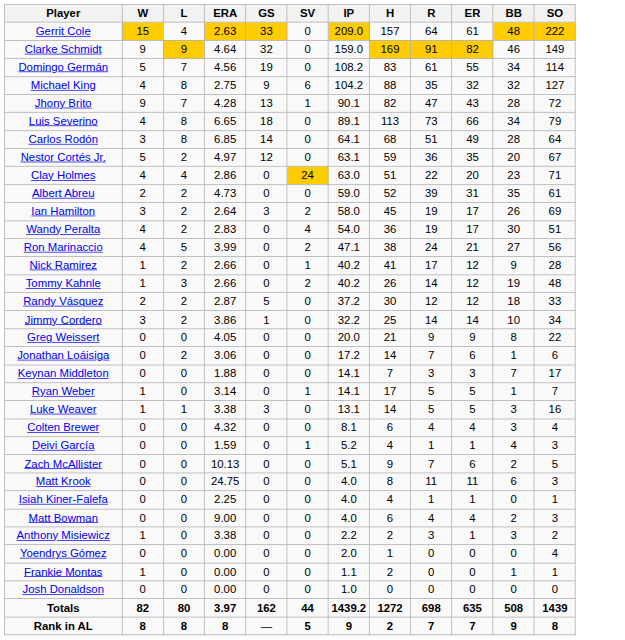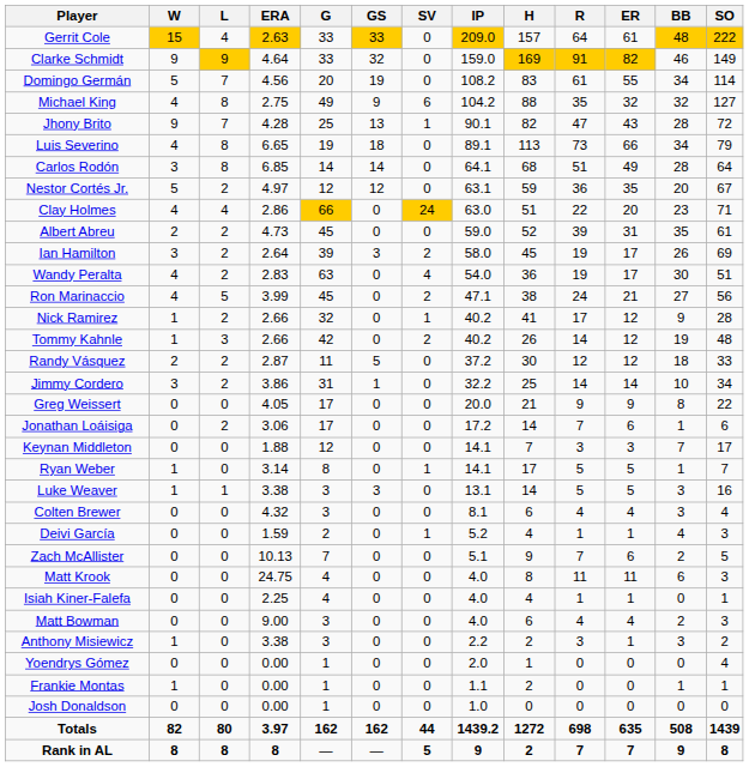 <table class=wikitable style="text-align:center">
 <tr>
 <th bgcolor=#DDDDFF; width="20%">Player</th>
 <th bgcolor=#DDDDFF; width="7%">W</th>
 <th bgcolor=#DDDDFF; width="7%">L</th>
 <th bgcolor=#DDDDFF; width="7%">ERA</th>
+<th bgcolor=#DDDDFF; width="7%">G</th>
 <th bgcolor=#DDDDFF; width="7%">GS</th>
 <th bgcolor=#DDDDFF; width="7%">SV</th>
 <th bgcolor=#DDDDFF; width="7%">IP</th>
 <th bgcolor=#DDDDFF; width="7%">H</th>
 <th bgcolor=#DDDDFF; width="7%">R</th>
 <th bgcolor=#DDDDFF; width="7%">ER</th>
 <th bgcolor=#DDDDFF; width="7%">BB</th>
 <th bgcolor=#DDDDFF; width="7%">SO</th>
 </tr>
 <tr>
 <td><a href='#'>Gerrit Cole</a></td>
 <td bgcolor=#ffcc00>15</td>
 <td>4</td>
 <td bgcolor=#ffcc00>2.63</td>
+<td>33</td>
 <td bgcolor=#ffcc00>33</td>
 <td>0</td>
 <td bgcolor=#ffcc00>209.0</td>
 <td>157</td>
 <td>64</td>
 <td>61</td>
 <td bgcolor=#ffcc00>48</td>
 <td bgcolor=#ffcc00>222</td>
 </tr>
 <tr>
 <td><a href='#'>Clarke Schmidt</a></td>
 <td>9</td>
 <td bgcolor=#ffcc00>9</td>
 <td>4.64</td>
+<td>33</td>
 <td>32</td>
 <td>0</td>
 <td>159.0</td>
 <td bgcolor=#ffcc00>169</td>
 <td bgcolor=#ffcc00>91</td>
 <td bgcolor=#ffcc00>82</td>
 <td>46</td>
 <td>149</td>
 </tr>
 <tr>
 <td><a href='#'>Domingo Germán</a></td>
 <td>5</td>
 <td>7</td>
 <td>4.56</td>
+<td>20</td>
 <td>19</td>
 <td>0</td>
 <td>108.2</td>
 <td>83</td>
 <td>61</td>
 <td>55</td>
 <td>34</td>
 <td>114</td>
 </tr>
 <tr>
 <td><a href='#'>Michael King</a></td>
 <td>4</td>
 <td>8</td>
 <td>2.75</td>
+<td>49</td>
 <td>9</td>
 <td>6</td>
 <td>104.2</td>
 <td>88</td>
 <td>35</td>
 <td>32</td>
 <td>32</td>
 <td>127</td>
 </tr>
 <tr>
 <td><a href='#'>Jhony Brito</a></td>
 <td>9</td>
 <td>7</td>
 <td>4.28</td>
+<td>25</td>
 <td>13</td>
 <td>1</td>
 <td>90.1</td>
 <td>82</td>
 <td>47</td>
 <td>43</td>
 <td>28</td>
 <td>72</td>
 </tr>
 <tr>
 <td><a href='#'>Luis Severino</a></td>
 <td>4</td>
 <td>8</td>
 <td>6.65</td>
+<td>19</td>
 <td>18</td>
 <td>0</td>
 <td>89.1</td>
 <td>113</td>
 <td>73</td>
 <td>66</td>
 <td>34</td>
 <td>79</td>
 </tr>
 <tr>
 <td><a href='#'>Carlos Rodón</a></td>
 <td>3</td>
 <td>8</td>
 <td>6.85</td>
 <td>14</td>
+<td>14</td>
 <td>0</td>
 <td>64.1</td>
 <td>68</td>
 <td>51</td>
 <td>49</td>
 <td>28</td>
 <td>64</td>
 </tr>
 <tr>
 <td><a href='#'>Nestor Cortés Jr.</a></td>
 <td>5</td>
 <td>2</td>
 <td>4.97</td>
 <td>12</td>
+<td>12</td>
 <td>0</td>
 <td>63.1</td>
 <td>59</td>
 <td>36</td>
 <td>35</td>
 <td>20</td>
 <td>67</td>
 </tr>
 <tr>
 <td><a href='#'>Clay Holmes</a></td>
 <td>4</td>
 <td>4</td>
 <td>2.86</td>
+<td bgcolor=#ffcc00>66</td>
 <td>0</td>
 <td bgcolor=#ffcc00>24</td>
 <td>63.0</td>
 <td>51</td>
 <td>22</td>
 <td>20</td>
 <td>23</td>
 <td>71</td>
 </tr>
 <tr>
 <td><a href='#'>Albert Abreu</a></td>
 <td>2</td>
 <td>2</td>
 <td>4.73</td>
+<td>45</td>
 <td>0</td>
 <td>0</td>
 <td>59.0</td>
 <td>52</td>
 <td>39</td>
 <td>31</td>
 <td>35</td>
 <td>61</td>
 </tr>
 <tr>
 <td><a href='#'>Ian Hamilton</a></td>
 <td>3</td>
 <td>2</td>
 <td>2.64</td>
+<td>39</td>
 <td>3</td>
 <td>2</td>
 <td>58.0</td>
 <td>45</td>
 <td>19</td>
 <td>17</td>
 <td>26</td>
 <td>69</td>
 </tr>
 <tr>
 <td><a href='#'>Wandy Peralta</a></td>
 <td>4</td>
 <td>2</td>
 <td>2.83</td>
+<td>63</td>
 <td>0</td>
 <td>4</td>
 <td>54.0</td>
 <td>36</td>
 <td>19</td>
 <td>17</td>
 <td>30</td>
 <td>51</td>
 </tr>
 <tr>
 <td><a href='#'>Ron Marinaccio</a></td>
 <td>4</td>
 <td>5</td>
 <td>3.99</td>
+<td>45</td>
 <td>0</td>
 <td>2</td>
 <td>47.1</td>
 <td>38</td>
 <td>24</td>
 <td>21</td>
 <td>27</td>
 <td>56</td>
 </tr>
 <tr>
 <td><a href='#'>Nick Ramirez</a></td>
 <td>1</td>
 <td>2</td>
 <td>2.66</td>
+<td>32</td>
 <td>0</td>
 <td>1</td>
 <td>40.2</td>
 <td>41</td>
 <td>17</td>
 <td>12</td>
 <td>9</td>
 <td>28</td>
 </tr>
 <tr>
 <td><a href='#'>Tommy Kahnle</a></td>
 <td>1</td>
 <td>3</td>
 <td>2.66</td>
+<td>42</td>
 <td>0</td>
 <td>2</td>
 <td>40.2</td>
 <td>26</td>
 <td>14</td>
 <td>12</td>
 <td>19</td>
 <td>48</td>
 </tr>
 <tr>
 <td><a href='#'>Randy Vásquez</a></td>
 <td>2</td>
 <td>2</td>
 <td>2.87</td>
+<td>11</td>
 <td>5</td>
 <td>0</td>
 <td>37.2</td>
 <td>30</td>
 <td>12</td>
 <td>12</td>
 <td>18</td>
 <td>33</td>
 </tr>
 <tr>
 <td><a href='#'>Jimmy Cordero</a></td>
 <td>3</td>
 <td>2</td>
 <td>3.86</td>
+<td>31</td>
 <td>1</td>
 <td>0</td>
 <td>32.2</td>
 <td>25</td>
 <td>14</td>
 <td>14</td>
 <td>10</td>
 <td>34</td>
 </tr>
 <tr>
 <td><a href='#'>Greg Weissert</a></td>
 <td>0</td>
 <td>0</td>
 <td>4.05</td>
+<td>17</td>
 <td>0</td>
 <td>0</td>
 <td>20.0</td>
 <td>21</td>
 <td>9</td>
 <td>9</td>
 <td>8</td>
 <td>22</td>
 </tr>
 <tr>
 <td><a href='#'>Jonathan Loáisiga</a></td>
 <td>0</td>
 <td>2</td>
 <td>3.06</td>
+<td>17</td>
 <td>0</td>
 <td>0</td>
 <td>17.2</td>
 <td>14</td>
 <td>7</td>
 <td>6</td>
 <td>1</td>
 <td>6</td>
 </tr>
 <tr>
 <td><a href='#'>Keynan Middleton</a></td>
 <td>0</td>
 <td>0</td>
 <td>1.88</td>
+<td>12</td>
 <td>0</td>
 <td>0</td>
 <td>14.1</td>
 <td>7</td>
 <td>3</td>
 <td>3</td>
 <td>7</td>
 <td>17</td>
 </tr>
 <tr>
 <td><a href='#'>Ryan Weber</a></td>
 <td>1</td>
 <td>0</td>
 <td>3.14</td>
+<td>8</td>
 <td>0</td>
 <td>1</td>
 <td>14.1</td>
 <td>17</td>
 <td>5</td>
 <td>5</td>
 <td>1</td>
 <td>7</td>
 </tr>
 <tr>
 <td><a href='#'>Luke Weaver</a></td>
 <td>1</td>
 <td>1</td>
 <td>3.38</td>
 <td>3</td>
+<td>3</td>
 <td>0</td>
 <td>13.1</td>
 <td>14</td>
 <td>5</td>
 <td>5</td>
 <td>3</td>
 <td>16</td>
 </tr>
 <tr>
 <td><a href='#'>Colten Brewer</a></td>
 <td>0</td>
 <td>0</td>
 <td>4.32</td>
+<td>3</td>
 <td>0</td>
 <td>0</td>
 <td>8.1</td>
 <td>6</td>
 <td>4</td>
 <td>4</td>
 <td>3</td>
 <td>4</td>
 </tr>
 <tr>
 <td><a href='#'>Deivi García</a></td>
 <td>0</td>
 <td>0</td>
 <td>1.59</td>
+<td>2</td>
 <td>0</td>
 <td>1</td>
 <td>5.2</td>
 <td>4</td>
 <td>1</td>
 <td>1</td>
 <td>4</td>
 <td>3</td>
 </tr>
 <tr>
 <td><a href='#'>Zach McAllister</a></td>
 <td>0</td>
 <td>0</td>
 <td>10.13</td>
+<td>7</td>
 <td>0</td>
 <td>0</td>
 <td>5.1</td>
 <td>9</td>
 <td>7</td>
 <td>6</td>
 <td>2</td>
 <td>5</td>
 </tr>
 <tr>
 <td><a href='#'>Matt Krook</a></td>
 <td>0</td>
 <td>0</td>
 <td>24.75</td>
+<td>4</td>
 <td>0</td>
 <td>0</td>
 <td>4.0</td>
 <td>8</td>
 <td>11</td>
 <td>11</td>
 <td>6</td>
 <td>3</td>
 </tr>
 <tr>
 <td><a href='#'>Isiah Kiner-Falefa</a></td>
 <td>0</td>
 <td>0</td>
 <td>2.25</td>
+<td>4</td>
 <td>0</td>
 <td>0</td>
 <td>4.0</td>
 <td>4</td>
 <td>1</td>
 <td>1</td>
 <td>0</td>
 <td>1</td>
 </tr>
 <tr>
 <td><a href='#'>Matt Bowman</a></td>
 <td>0</td>
 <td>0</td>
 <td>9.00</td>
+<td>3</td>
 <td>0</td>
 <td>0</td>
 <td>4.0</td>
 <td>6</td>
 <td>4</td>
 <td>4</td>
 <td>2</td>
 <td>3</td>
 </tr>
 <tr>
 <td><a href='#'>Anthony Misiewicz</a></td>
 <td>1</td>
 <td>0</td>
 <td>3.38</td>
+<td>3</td>
 <td>0</td>
 <td>0</td>
 <td>2.2</td>
 <td>2</td>
 <td>3</td>
 <td>1</td>
 <td>3</td>
 <td>2</td>
 </tr>
 <tr>
 <td><a href='#'>Yoendrys Gómez</a></td>
 <td>0</td>
 <td>0</td>
 <td>0.00</td>
+<td>1</td>
 <td>0</td>
 <td>0</td>
 <td>2.0</td>
 <td>1</td>
 <td>0</td>
 <td>0</td>
 <td>0</td>
 <td>4</td>
 </tr>
 <tr>
 <td><a href='#'>Frankie Montas</a></td>
 <td>1</td>
 <td>0</td>
 <td>0.00</td>
+<td>1</td>
 <td>0</td>
 <td>0</td>
 <td>1.1</td>
 <td>2</td>
 <td>0</td>
 <td>0</td>
 <td>1</td>
 <td>1</td>
 </tr>
 <tr>
 <td><a href='#'>Josh Donaldson</a></td>
 <td>0</td>
 <td>0</td>
 <td>0.00</td>
+<td>1</td>
 <td>0</td>
 <td>0</td>
 <td>1.0</td>
 <td>0</td>
 <td>0</td>
 <td>0</td>
 <td>0</td>
 <td>0</td>
 </tr>
 <tr>
 <td><strong>Totals</strong></td>
 <td><strong>82</strong></td>
 <td><strong>80</strong></td>
 <td><strong>3.97</strong></td>
 <td><strong>162</strong></td>
+<td><strong>162</strong></td>
 <td><strong>44</strong></td>
 <td><strong>1439.2</strong></td>
 <td><strong>1272</strong></td>
 <td><strong>698</strong></td>
 <td><strong>635</strong></td>
 <td><strong>508</strong></td>
 <td><strong>1439</strong></td>
 </tr>
 <tr>
 <td><strong>Rank in AL</strong></td>
 <td><strong>8</strong></td>
 <td><strong>8</strong></td>
 <td><strong>8</strong></td>
 <td>—</td>
+<td>—</td>
 <td><strong>5</strong></td>
 <td><strong>9</strong></td>
 <td><strong>2</strong></td>
 <td><strong>7</strong></td>
 <td><strong>7</strong></td>
 <td><strong>9</strong></td>
 <td><strong>8</strong></td>
 </tr>
 </table>
